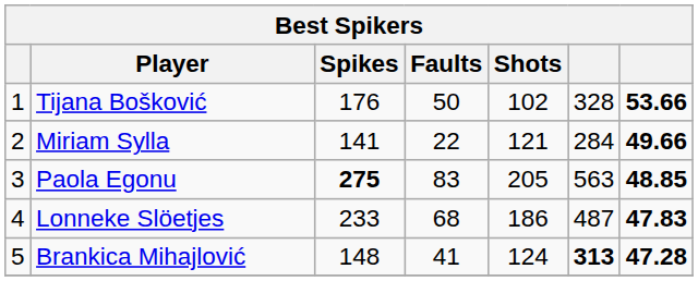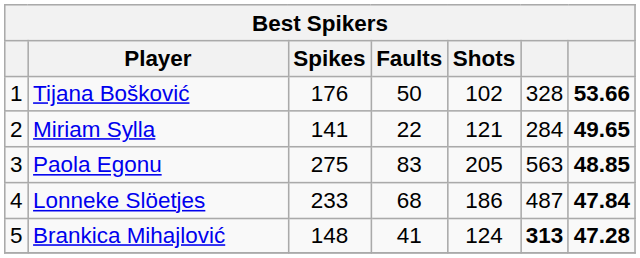 <table class="wikitable sortable" style=font-size:90%>
 <tr>
 <th colspan=7>Best Spikers</th>
 </tr>
 <tr>
 <th></th>
 <th width=160>Player</th>
 <th width=20>Spikes</th>
 <th width=20>Faults</th>
 <th width=20>Shots</th>
 <th width=20></th>
 <th width=20></th>
 </tr>
 <tr>
 <td align=center>1</td>
 <td> <a href='#'>Tijana Bošković</a></td>
 <td align=center>176</td>
 <td align=center>50</td>
 <td align=center>102</td>
 <td align=center>328</td>
 <td align=center><strong>53.66</strong></td>
 </tr>
 <tr>
 <td align=center>2</td>
 <td> <a href='#'>Miriam Sylla</a></td>
 <td align=center>141</td>
 <td align=center>22</td>
 <td align=center>121</td>
 <td align=center>284</td>
-<td align=center><strong>49.66</strong></td>
+<td align=center><strong>49.65</strong></td>
 </tr>
 <tr>
 <td align=center>3</td>
 <td> <a href='#'>Paola Egonu</a></td>
-<td align=center><strong>275</strong></td>
+<td align=center>275</td>
 <td align=center>83</td>
 <td align=center>205</td>
 <td align=center>563</td>
 <td align=center><strong>48.85</strong></td>
 </tr>
 <tr>
 <td align=center>4</td>
 <td> <a href='#'>Lonneke Slöetjes</a></td>
 <td align=center>233</td>
 <td align=center>68</td>
 <td align=center>186</td>
 <td align=center>487</td>
-<td align=center><strong>47.83</strong></td>
+<td align=center><strong>47.84</strong></td>
 </tr>
 <tr>
 <td align=center>5</td>
 <td> <a href='#'>Brankica Mihajlović</a></td>
 <td align=center>148</td>
 <td align=center>41</td>
 <td align=center>124</td>
 <td align=center><strong>313</strong></td>
 <td align=center><strong>47.28</strong></td>
 </tr>
 <tr>
 </tr>
 </table>
